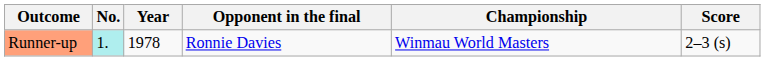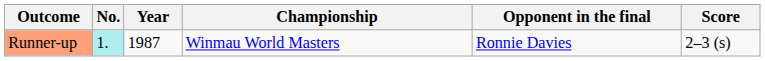 <table class="wikitable">
 <tr>
 <th width="80">Outcome</th>
 <th width="20">No.</th>
 <th width="50">Year</th>
+<th style="width:280px;">Championship</th>
 <th style="width:200px;">Opponent in the final</th>
-<th style="width:280px;">Championship</th>
 <th style="width:70px;">Score</th>
 </tr>
 <tr>
 <td style="background:#ffa07a;">Runner-up</td>
 <td style="background: paleturquoise;">1.</td>
-<td>1978</td>
+<td>1987</td>
+<td><a href='#'>Winmau World Masters</a></td>
 <td> <a href='#'>Ronnie Davies</a></td>
-<td><a href='#'>Winmau World Masters</a></td>
 <td>2–3 (s)</td>
 </tr>
 </table>
